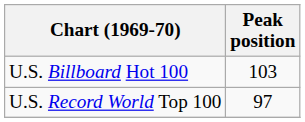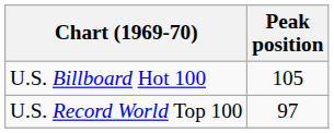 <table class="wikitable">
 <tr>
 <th align="left">Chart (1969-70)</th>
 <th align="left">Peak<br>position</th>
 </tr>
 <tr>
 <td>U.S. <em><a href='#'>Billboard</a></em> <a href='#'>Hot 100</a></td>
-<td style="text-align:center;">103</td>
+<td style="text-align:center;">105</td>
 </tr>
 <tr>
 <td>U.S. <em><a href='#'>Record World</a></em> Top 100</td>
 <td style="text-align:center;">97</td>
 </tr>
 <tr>
 </tr>
 </table>
